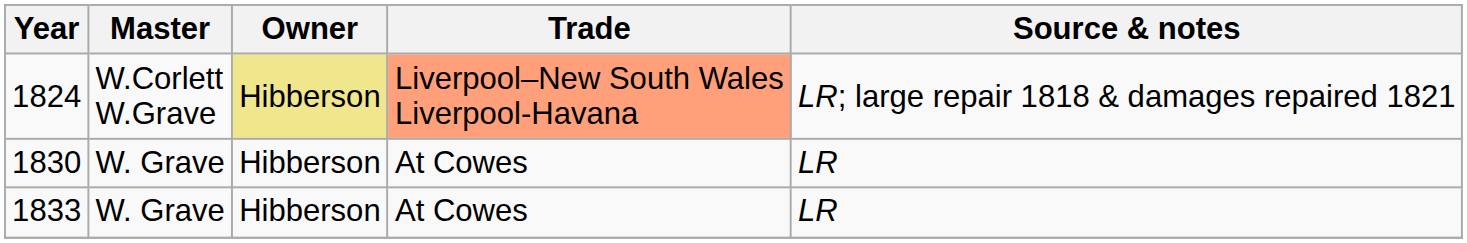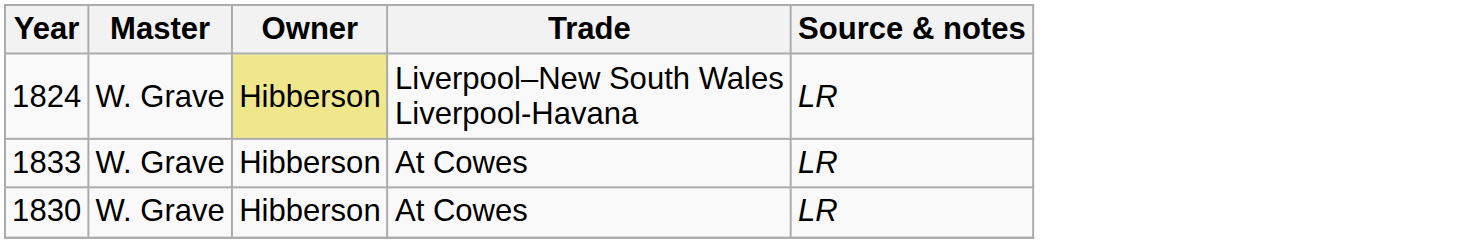 <table class="sortable wikitable">
 <tr>
 <th>Year</th>
 <th>Master</th>
 <th>Owner</th>
 <th>Trade</th>
 <th>Source & notes</th>
 </tr>
 <tr>
 <td>1824</td>
-<td>W.Corlett<br>W.Grave</td>
+<td>W. Grave</td>
 <td style="background: khaki;">Hibberson</td>
-<td style="background: lightsalmon;">Liverpool–New South Wales<br>Liverpool-Havana</td>
-<td><em>LR</em>; large repair 1818 & damages repaired 1821</td>
-</tr>
-<tr>
-<td>1830</td>
-<td>W. Grave</td>
-<td>Hibberson</td>
-<td>At Cowes</td>
+<td>Liverpool–New South Wales<br>Liverpool-Havana</td>
 <td><em>LR</em></td>
 </tr>
 <tr>
 <td>1833</td>
 <td>W. Grave</td>
 <td>Hibberson</td>
 <td>At Cowes</td>
 <td><em>LR</em></td>
 </tr>
 <tr>
+<td>1830</td>
+<td>W. Grave</td>
+<td>Hibberson</td>
+<td>At Cowes</td>
+<td><em>LR</em></td>
+</tr>
+<tr>
 </tr>
 </table>
